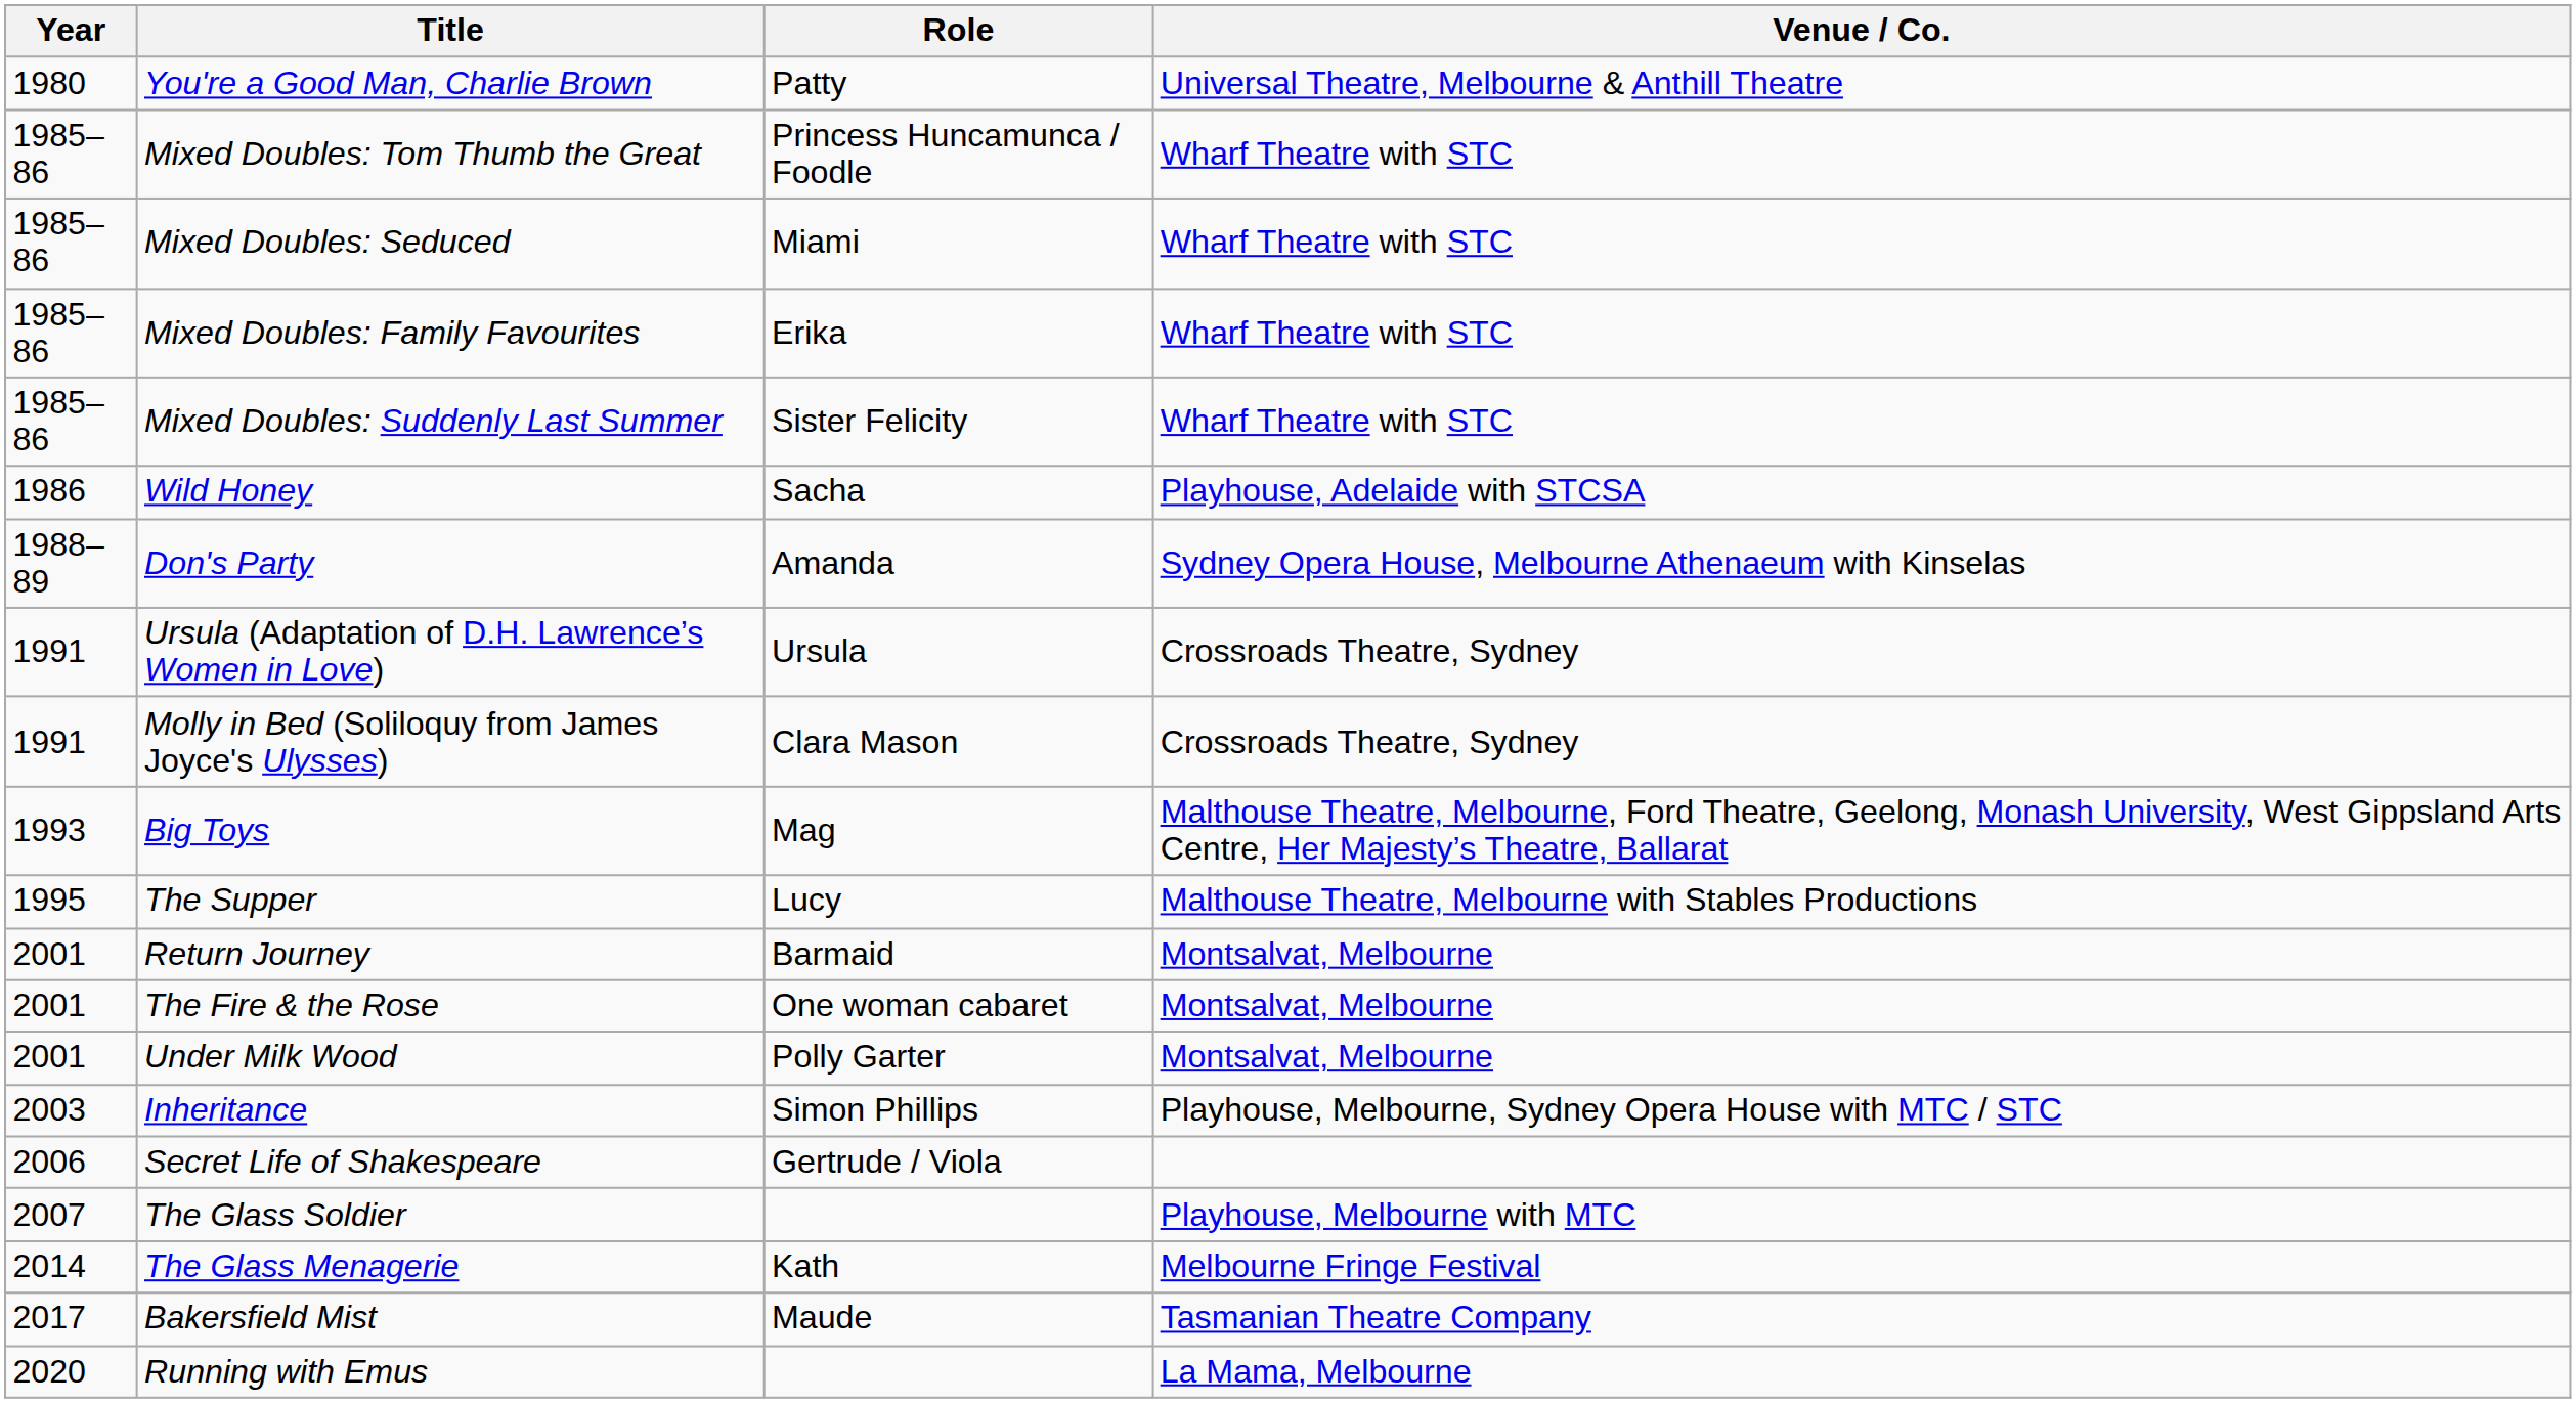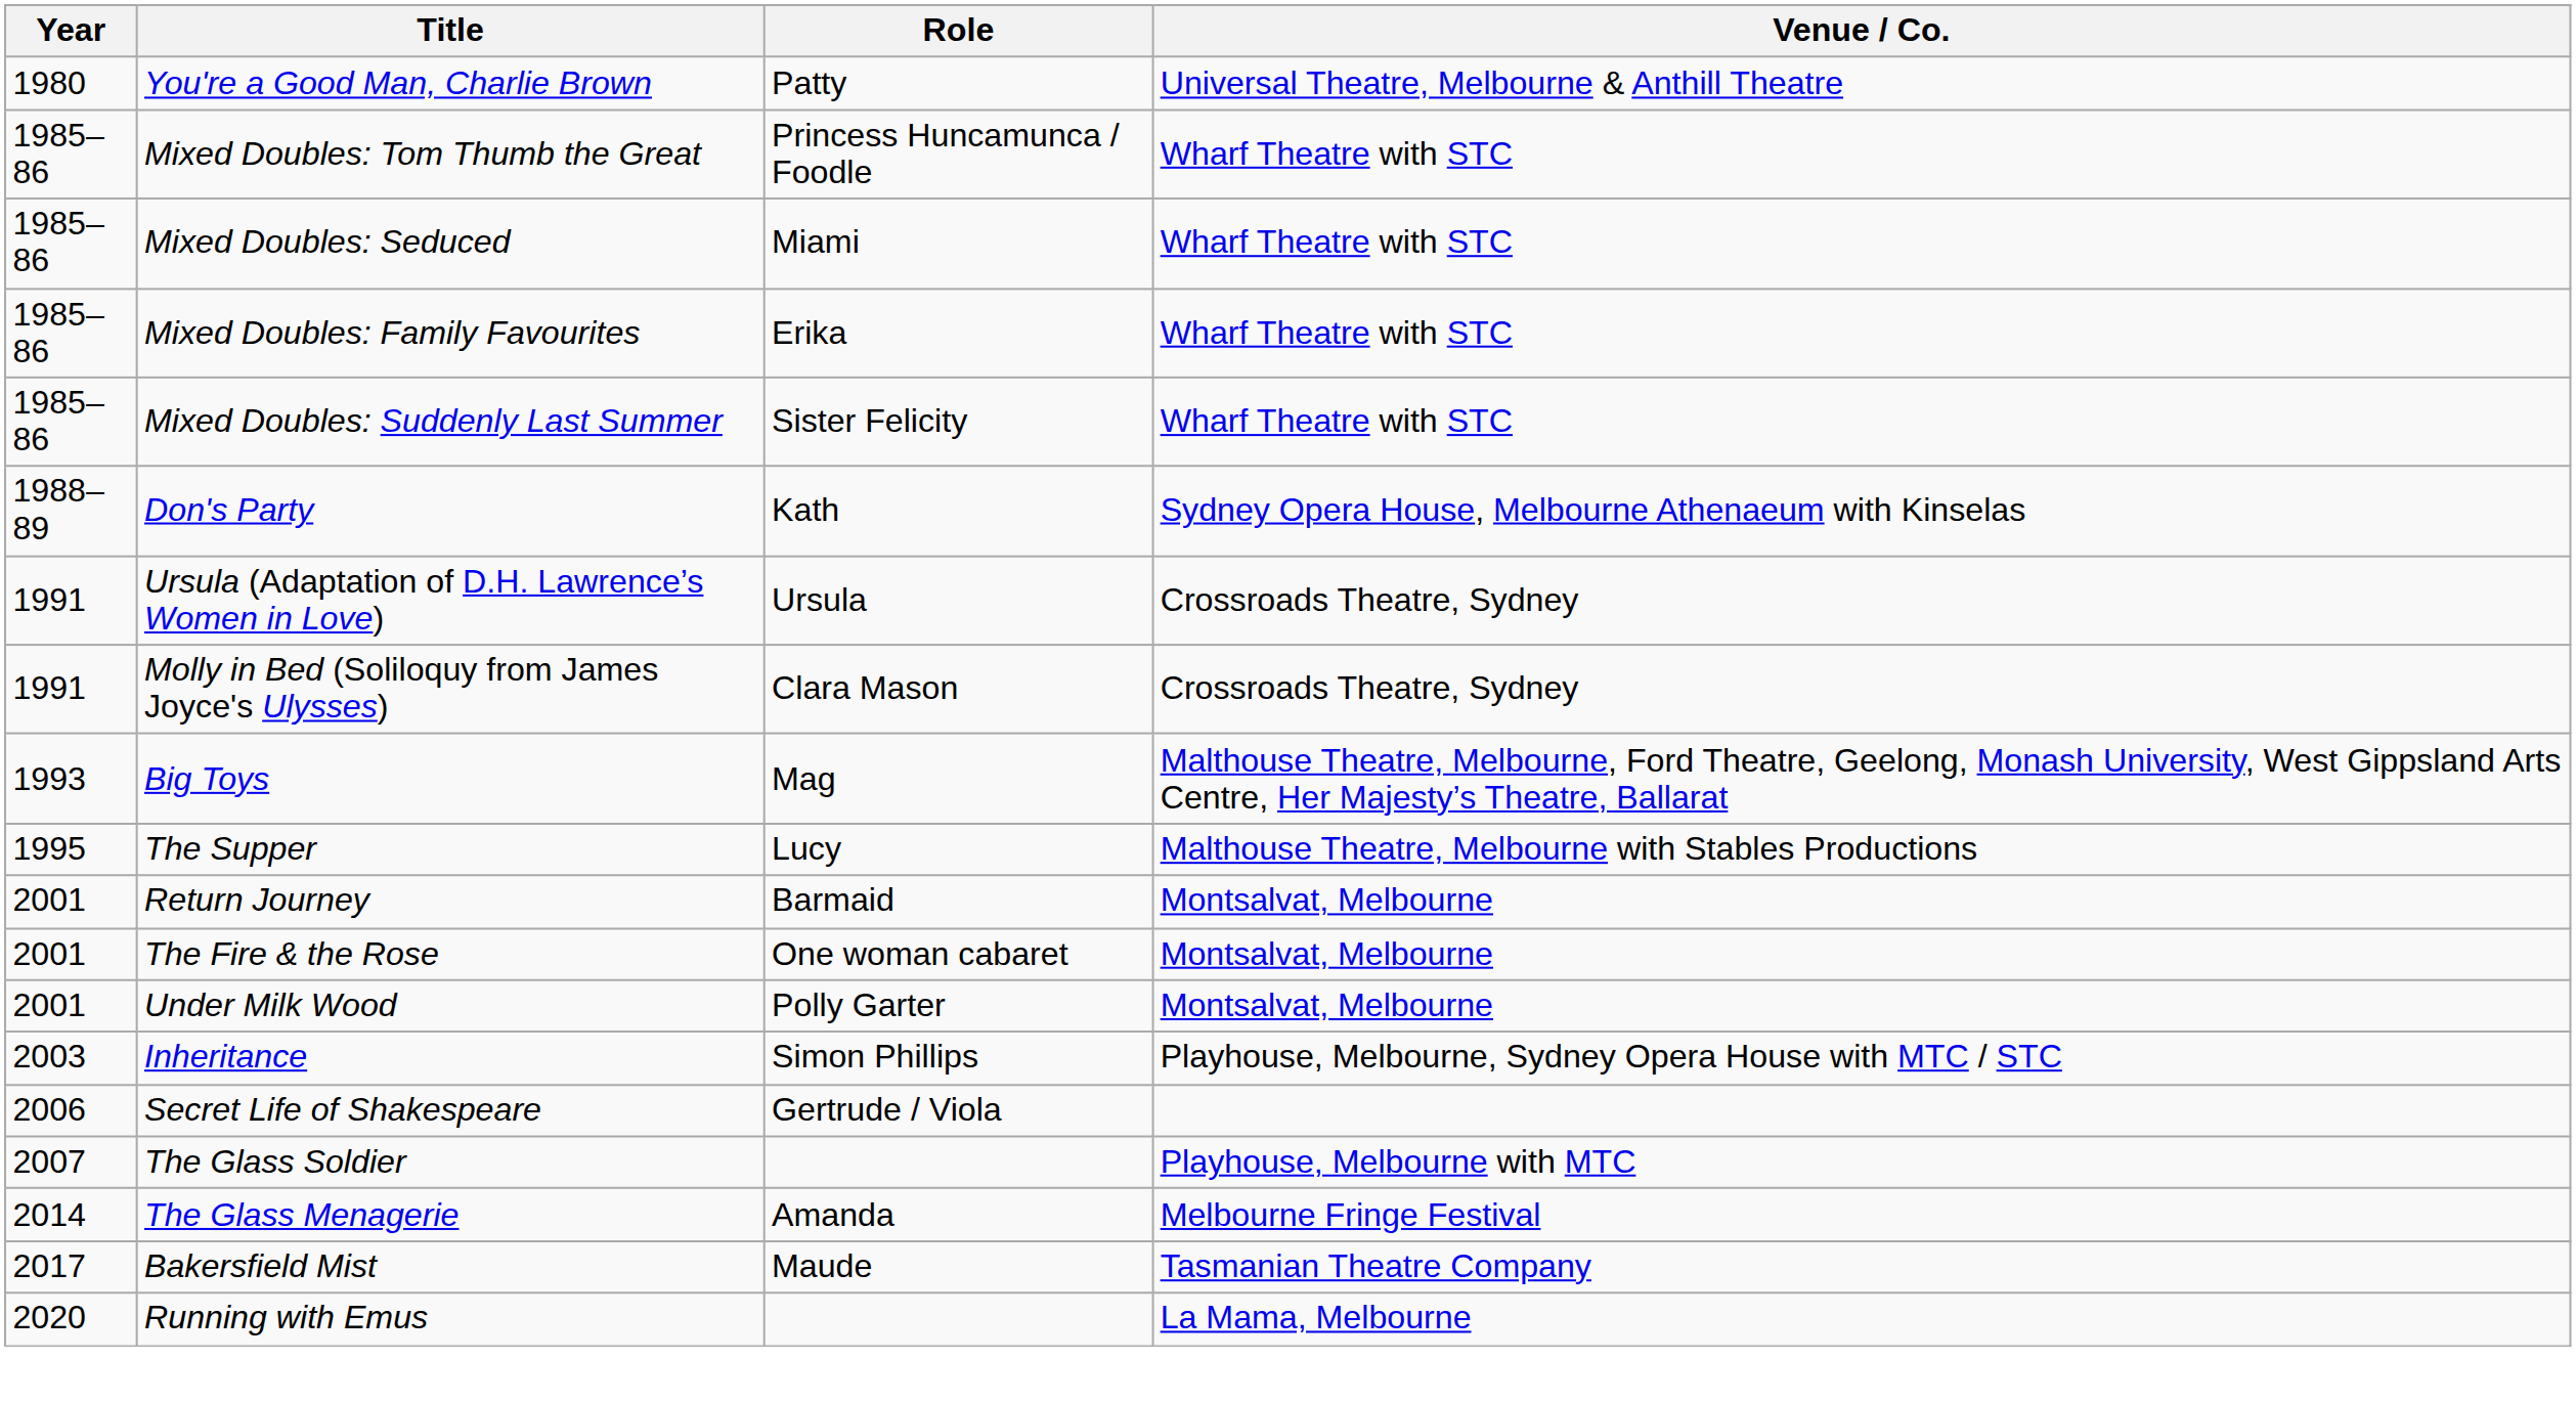 <table class="wikitable sortable">
 <tr>
 <th>Year</th>
 <th>Title</th>
 <th>Role</th>
 <th>Venue / Co.</th>
 </tr>
 <tr>
 <td>1980</td>
 <td><em><a href='#'>You're a Good Man, Charlie Brown</a></em></td>
 <td>Patty</td>
 <td><a href='#'>Universal Theatre, Melbourne</a> & <a href='#'>Anthill Theatre</a></td>
 </tr>
 <tr>
 <td>1985–86</td>
 <td><em>Mixed Doubles: Tom Thumb the Great</em></td>
 <td>Princess Huncamunca / Foodle</td>
 <td><a href='#'>Wharf Theatre</a> with <a href='#'>STC</a></td>
 </tr>
 <tr>
 <td>1985–86</td>
 <td><em>Mixed Doubles: Seduced</em></td>
 <td>Miami</td>
 <td><a href='#'>Wharf Theatre</a> with <a href='#'>STC</a></td>
 </tr>
 <tr>
 <td>1985–86</td>
 <td><em>Mixed Doubles: Family Favourites</em></td>
 <td>Erika</td>
 <td><a href='#'>Wharf Theatre</a> with <a href='#'>STC</a></td>
 </tr>
 <tr>
 <td>1985–86</td>
 <td><em>Mixed Doubles: <a href='#'>Suddenly Last Summer</a></em></td>
 <td>Sister Felicity</td>
 <td><a href='#'>Wharf Theatre</a> with <a href='#'>STC</a></td>
 </tr>
 <tr>
-<td>1986</td>
-<td><em><a href='#'>Wild Honey</a></em></td>
-<td>Sacha</td>
-<td><a href='#'>Playhouse, Adelaide</a> with <a href='#'>STCSA</a></td>
-</tr>
-<tr>
 <td>1988–89</td>
 <td><em><a href='#'>Don's Party</a></em></td>
-<td>Amanda</td>
+<td>Kath</td>
 <td><a href='#'>Sydney Opera House</a>, <a href='#'>Melbourne Athenaeum</a> with Kinselas</td>
 </tr>
 <tr>
 <td>1991</td>
 <td><em>Ursula</em> (Adaptation of <a href='#'>D.H. Lawrence’s</a> <em><a href='#'>Women in Love</a></em>)</td>
 <td>Ursula</td>
 <td>Crossroads Theatre, Sydney</td>
 </tr>
 <tr>
 <td>1991</td>
 <td><em>Molly in Bed</em> (Soliloquy from James Joyce's <em><a href='#'>Ulysses</a></em>)</td>
 <td>Clara Mason</td>
 <td>Crossroads Theatre, Sydney</td>
 </tr>
 <tr>
 <td>1993</td>
 <td><em><a href='#'>Big Toys</a></em></td>
 <td>Mag</td>
 <td><a href='#'>Malthouse Theatre, Melbourne</a>, Ford Theatre, Geelong, <a href='#'>Monash University</a>, West Gippsland Arts Centre, <a href='#'>Her Majesty’s Theatre, Ballarat</a></td>
 </tr>
 <tr>
 <td>1995</td>
 <td><em>The Supper</em></td>
 <td>Lucy</td>
 <td><a href='#'>Malthouse Theatre, Melbourne</a> with Stables Productions</td>
 </tr>
 <tr>
 <td>2001</td>
 <td><em>Return Journey</em></td>
 <td>Barmaid</td>
 <td><a href='#'>Montsalvat, Melbourne</a></td>
 </tr>
 <tr>
 <td>2001</td>
 <td><em>The Fire & the Rose</em></td>
 <td>One woman cabaret</td>
 <td><a href='#'>Montsalvat, Melbourne</a></td>
 </tr>
 <tr>
 <td>2001</td>
 <td><em>Under Milk Wood</em></td>
 <td>Polly Garter</td>
 <td><a href='#'>Montsalvat, Melbourne</a></td>
 </tr>
 <tr>
 <td>2003</td>
 <td><em><a href='#'>Inheritance</a></em></td>
 <td>Simon Phillips</td>
 <td>Playhouse, Melbourne, Sydney Opera House with <a href='#'>MTC</a> / <a href='#'>STC</a></td>
 </tr>
 <tr>
 <td>2006</td>
 <td><em>Secret Life of Shakespeare</em></td>
 <td>Gertrude / Viola</td>
 <td></td>
 </tr>
 <tr>
 <td>2007</td>
 <td><em>The Glass Soldier</em></td>
 <td></td>
 <td><a href='#'>Playhouse, Melbourne</a> with <a href='#'>MTC</a></td>
 </tr>
 <tr>
 <td>2014</td>
 <td><em><a href='#'>The Glass Menagerie</a></em></td>
-<td>Kath</td>
+<td>Amanda</td>
 <td><a href='#'>Melbourne Fringe Festival</a></td>
 </tr>
 <tr>
 <td>2017</td>
 <td><em>Bakersfield Mist</em></td>
 <td>Maude</td>
 <td><a href='#'>Tasmanian Theatre Company</a></td>
 </tr>
 <tr>
 <td>2020</td>
 <td><em>Running with Emus</em></td>
 <td></td>
 <td><a href='#'>La Mama, Melbourne</a></td>
 </tr>
 </table>
